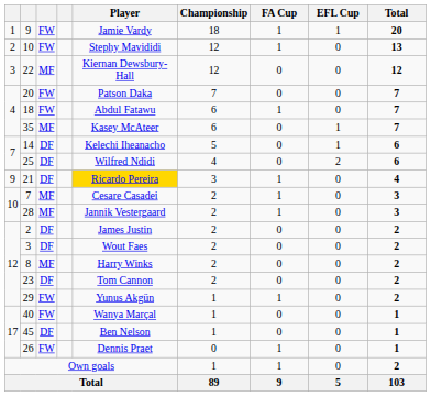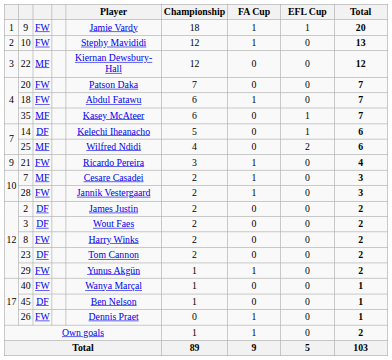 <table class="wikitable sortable" style="text-align:center">
 <tr>
 <th width=15></th>
 <th width=15></th>
 <th width=15></th>
 <th width=15></th>
 <th width=150>Player</th>
 <th width=80>Championship</th>
 <th width=80>FA Cup</th>
 <th width=80>EFL Cup</th>
 <th width=80>Total</th>
 </tr>
 <tr>
 <td rowspan=1>1</td>
 <td>9</td>
 <td><a href='#'>FW</a></td>
 <td></td>
 <td><a href='#'>Jamie Vardy</a></td>
 <td>18</td>
 <td>1</td>
 <td>1</td>
 <td><strong>20</strong></td>
 </tr>
 <tr>
 <td rowspan=1>2</td>
 <td>10</td>
 <td><a href='#'>FW</a></td>
 <td></td>
 <td><a href='#'>Stephy Mavididi</a></td>
 <td>12</td>
 <td>1</td>
 <td>0</td>
 <td><strong>13</strong></td>
 </tr>
 <tr>
 <td rowspan=1>3</td>
 <td>22</td>
 <td><a href='#'>MF</a></td>
 <td></td>
 <td><a href='#'>Kiernan Dewsbury-Hall</a></td>
 <td>12</td>
 <td>0</td>
 <td>0</td>
 <td><strong>12</strong></td>
 </tr>
 <tr>
 <td rowspan=3>4</td>
 <td>20</td>
 <td><a href='#'>FW</a></td>
 <td></td>
 <td><a href='#'>Patson Daka</a></td>
 <td>7</td>
 <td>0</td>
 <td>0</td>
 <td><strong>7</strong></td>
 </tr>
 <tr>
 <td>18</td>
 <td><a href='#'>FW</a></td>
 <td></td>
 <td><a href='#'>Abdul Fatawu</a></td>
 <td>6</td>
 <td>1</td>
 <td>0</td>
 <td><strong>7</strong></td>
 </tr>
 <tr>
 <td>35</td>
 <td><a href='#'>MF</a></td>
 <td></td>
 <td><a href='#'>Kasey McAteer</a></td>
 <td>6</td>
 <td>0</td>
 <td>1</td>
 <td><strong>7</strong></td>
 </tr>
 <tr>
 <td rowspan=2>7</td>
 <td>14</td>
 <td><a href='#'>DF</a></td>
 <td></td>
 <td><a href='#'>Kelechi Iheanacho</a></td>
 <td>5</td>
 <td>0</td>
 <td>1</td>
 <td><strong>6</strong></td>
 </tr>
 <tr>
 <td>25</td>
-<td><a href='#'>DF</a></td>
+<td><a href='#'>MF</a></td>
 <td></td>
 <td><a href='#'>Wilfred Ndidi</a></td>
 <td>4</td>
 <td>0</td>
 <td>2</td>
 <td><strong>6</strong></td>
 </tr>
 <tr>
 <td rowspan=1>9</td>
 <td>21</td>
-<td><a href='#'>DF</a></td>
+<td><a href='#'>FW</a></td>
 <td></td>
-<td style="background: gold;"><a href='#'>Ricardo Pereira</a></td>
+<td><a href='#'>Ricardo Pereira</a></td>
 <td>3</td>
 <td>1</td>
 <td>0</td>
 <td><strong>4</strong></td>
 </tr>
 <tr>
 <td rowspan=2>10</td>
 <td>7</td>
 <td><a href='#'>MF</a></td>
 <td></td>
 <td><a href='#'>Cesare Casadei</a></td>
 <td>2</td>
 <td>1</td>
 <td>0</td>
 <td><strong>3</strong></td>
 </tr>
 <tr>
 <td>28</td>
-<td><a href='#'>MF</a></td>
+<td><a href='#'>FW</a></td>
 <td></td>
 <td><a href='#'>Jannik Vestergaard</a></td>
 <td>2</td>
 <td>1</td>
 <td>0</td>
 <td><strong>3</strong></td>
 </tr>
 <tr>
 <td rowspan=5>12</td>
 <td>2</td>
 <td><a href='#'>DF</a></td>
 <td></td>
 <td><a href='#'>James Justin</a></td>
 <td>2</td>
 <td>0</td>
 <td>0</td>
 <td><strong>2</strong></td>
 </tr>
 <tr>
 <td>3</td>
 <td><a href='#'>DF</a></td>
 <td></td>
 <td><a href='#'>Wout Faes</a></td>
 <td>2</td>
 <td>0</td>
 <td>0</td>
 <td><strong>2</strong></td>
 </tr>
 <tr>
 <td>8</td>
-<td><a href='#'>MF</a></td>
+<td><a href='#'>FW</a></td>
 <td></td>
 <td><a href='#'>Harry Winks</a></td>
 <td>2</td>
 <td>0</td>
 <td>0</td>
 <td><strong>2</strong></td>
 </tr>
 <tr>
 <td>23</td>
 <td><a href='#'>DF</a></td>
 <td></td>
 <td><a href='#'>Tom Cannon</a></td>
 <td>2</td>
 <td>0</td>
 <td>0</td>
 <td><strong>2</strong></td>
 </tr>
 <tr>
 <td>29</td>
 <td><a href='#'>FW</a></td>
 <td></td>
 <td><a href='#'>Yunus Akgün</a></td>
 <td>1</td>
 <td>1</td>
 <td>0</td>
 <td><strong>2</strong></td>
 </tr>
 <tr>
 <td rowspan=3>17</td>
 <td>40</td>
 <td><a href='#'>FW</a></td>
 <td></td>
 <td><a href='#'>Wanya Marçal</a></td>
 <td>1</td>
 <td>0</td>
 <td>0</td>
 <td><strong>1</strong></td>
 </tr>
 <tr>
 <td>45</td>
 <td><a href='#'>DF</a></td>
 <td></td>
 <td><a href='#'>Ben Nelson</a></td>
 <td>1</td>
 <td>0</td>
 <td>0</td>
 <td><strong>1</strong></td>
 </tr>
 <tr>
 <td>26</td>
 <td><a href='#'>FW</a></td>
 <td></td>
 <td><a href='#'>Dennis Praet</a></td>
 <td>0</td>
 <td>1</td>
 <td>0</td>
 <td><strong>1</strong></td>
 </tr>
 <tr>
 <td colspan=5><a href='#'>Own goals</a></td>
 <td>1</td>
 <td>1</td>
 <td>0</td>
 <td><strong>2</strong></td>
 </tr>
 <tr>
 <th colspan="5">Total</th>
 <th>89</th>
 <th>9</th>
 <th>5</th>
 <th>103</th>
 </tr>
 </table>
